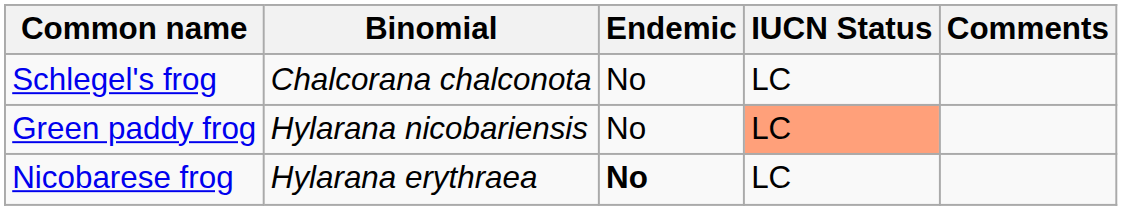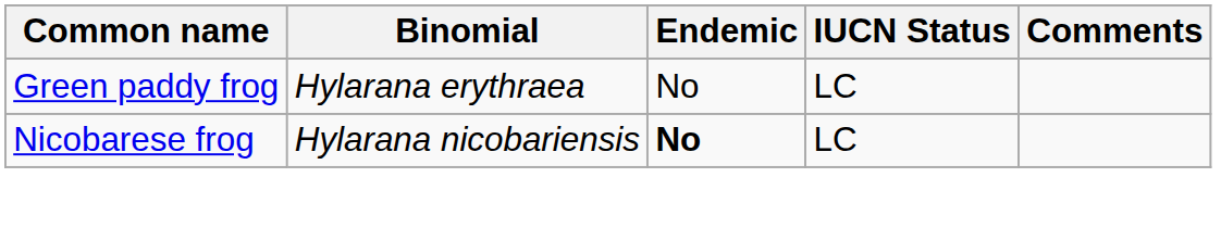 <table class="wikitable">
 <tr>
 <th>Common name</th>
 <th>Binomial</th>
 <th>Endemic</th>
 <th>IUCN Status</th>
 <th>Comments</th>
 </tr>
 <tr>
-<td><a href='#'>Schlegel's frog</a></td>
-<td><em>Chalcorana chalconota</em></td>
+<td><a href='#'>Green paddy frog</a></td>
+<td><em>Hylarana erythraea</em></td>
 <td>No</td>
 <td>LC</td>
 <td></td>
 </tr>
 <tr>
-<td><a href='#'>Green paddy frog</a></td>
+<td><a href='#'>Nicobarese frog</a></td>
 <td><em>Hylarana nicobariensis</em></td>
-<td>No</td>
-<td style="background: lightsalmon;">LC</td>
-<td></td>
-</tr>
-<tr>
-<td><a href='#'>Nicobarese frog</a></td>
-<td><em>Hylarana erythraea</em></td>
 <td><strong>No</strong></td>
 <td>LC</td>
 <td></td>
 </tr>
 </table>
